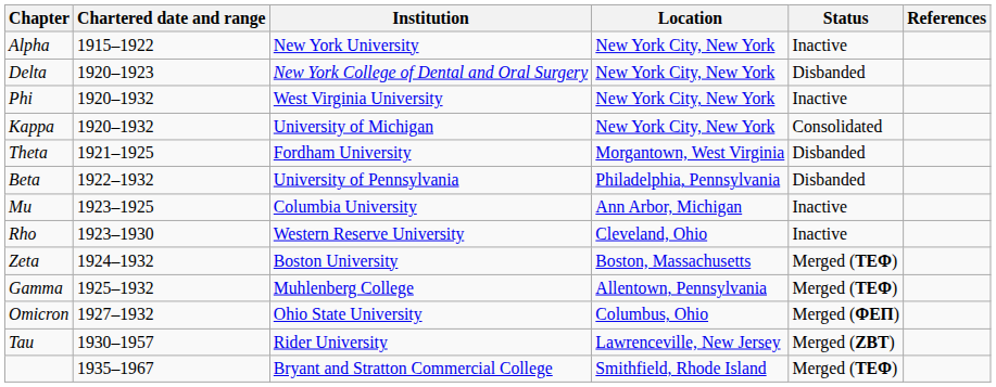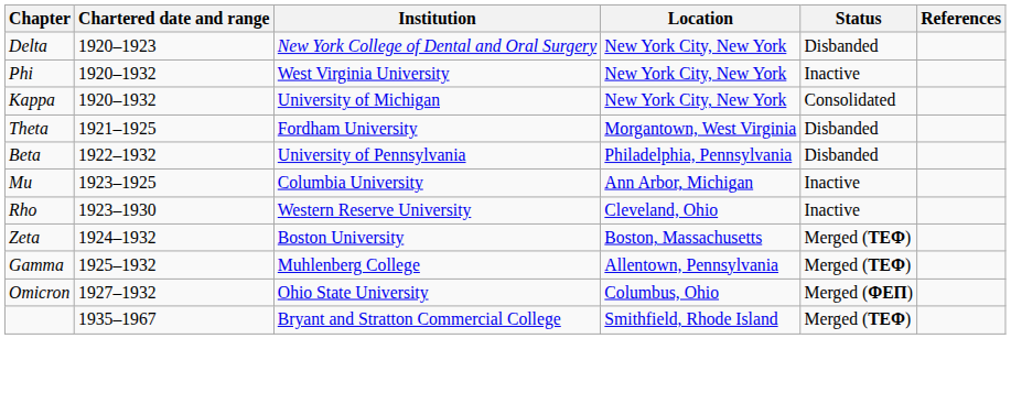 <table class="wikitable sortable">
 <tr>
 <th>Chapter</th>
 <th>Chartered date and range</th>
 <th>Institution</th>
 <th>Location</th>
 <th>Status</th>
 <th>References</th>
-</tr>
-<tr>
-<td><em>Alpha</em></td>
-<td>1915–1922</td>
-<td><a href='#'>New York University</a></td>
-<td><a href='#'>New York City, New York</a></td>
-<td>Inactive</td>
-<td></td>
 </tr>
 <tr>
 <td><em>Delta</em></td>
 <td>1920–1923</td>
 <td><a href='#'><em>New York College of Dental and Oral Surgery</em></a></td>
 <td><a href='#'>New York City, New York</a></td>
 <td>Disbanded</td>
 <td></td>
 </tr>
 <tr>
 <td><em>Phi</em></td>
 <td>1920–1932</td>
 <td><a href='#'>West Virginia University</a></td>
 <td><a href='#'>New York City, New York</a></td>
 <td>Inactive</td>
 <td></td>
 </tr>
 <tr>
 <td><em>Kappa</em></td>
 <td>1920–1932</td>
 <td><a href='#'>University of Michigan</a></td>
 <td><a href='#'>New York City, New York</a></td>
 <td>Consolidated</td>
 <td></td>
 </tr>
 <tr>
 <td><em>Theta</em></td>
 <td>1921–1925</td>
 <td><a href='#'>Fordham University</a></td>
 <td><a href='#'>Morgantown, West Virginia</a></td>
 <td>Disbanded</td>
 <td></td>
 </tr>
 <tr>
 <td><em>Beta</em></td>
 <td>1922–1932</td>
 <td><a href='#'>University of Pennsylvania</a></td>
 <td><a href='#'>Philadelphia, Pennsylvania</a></td>
 <td>Disbanded</td>
 <td></td>
 </tr>
 <tr>
 <td><em>Mu</em></td>
 <td>1923–1925</td>
 <td><a href='#'>Columbia University</a></td>
 <td><a href='#'>Ann Arbor, Michigan</a></td>
 <td>Inactive</td>
 <td></td>
 </tr>
 <tr>
 <td><em>Rho</em></td>
 <td>1923–1930</td>
 <td><a href='#'>Western Reserve University</a></td>
 <td><a href='#'>Cleveland, Ohio</a></td>
 <td>Inactive</td>
 <td></td>
 </tr>
 <tr>
 <td><em>Zeta</em></td>
 <td>1924–1932</td>
 <td><a href='#'>Boston University</a></td>
 <td><a href='#'>Boston, Massachusetts</a></td>
 <td>Merged (<strong>ΤΕΦ</strong>)</td>
 <td></td>
 </tr>
 <tr>
 <td><em>Gamma</em></td>
 <td>1925–1932</td>
 <td><a href='#'>Muhlenberg College</a></td>
 <td><a href='#'>Allentown, Pennsylvania</a></td>
 <td>Merged (<strong>ΤΕΦ</strong>)</td>
 <td></td>
 </tr>
 <tr>
 <td><em>Omicron</em></td>
 <td>1927–1932</td>
 <td><a href='#'>Ohio State University</a></td>
 <td><a href='#'>Columbus, Ohio</a></td>
 <td>Merged (<strong>ΦΕΠ</strong>)</td>
 <td></td>
 </tr>
 <tr>
-<td><em>Tau</em></td>
-<td>1930–1957</td>
-<td><a href='#'>Rider University</a></td>
-<td><a href='#'>Lawrenceville, New Jersey</a></td>
-<td>Merged (<strong>ΖΒΤ</strong>)</td>
-<td></td>
-</tr>
-<tr>
 <td></td>
 <td>1935–1967</td>
 <td><a href='#'>Bryant and Stratton Commercial College</a></td>
 <td><a href='#'>Smithfield, Rhode Island</a></td>
 <td>Merged (<strong>ΤΕΦ</strong>)</td>
 <td></td>
 </tr>
 </table>
